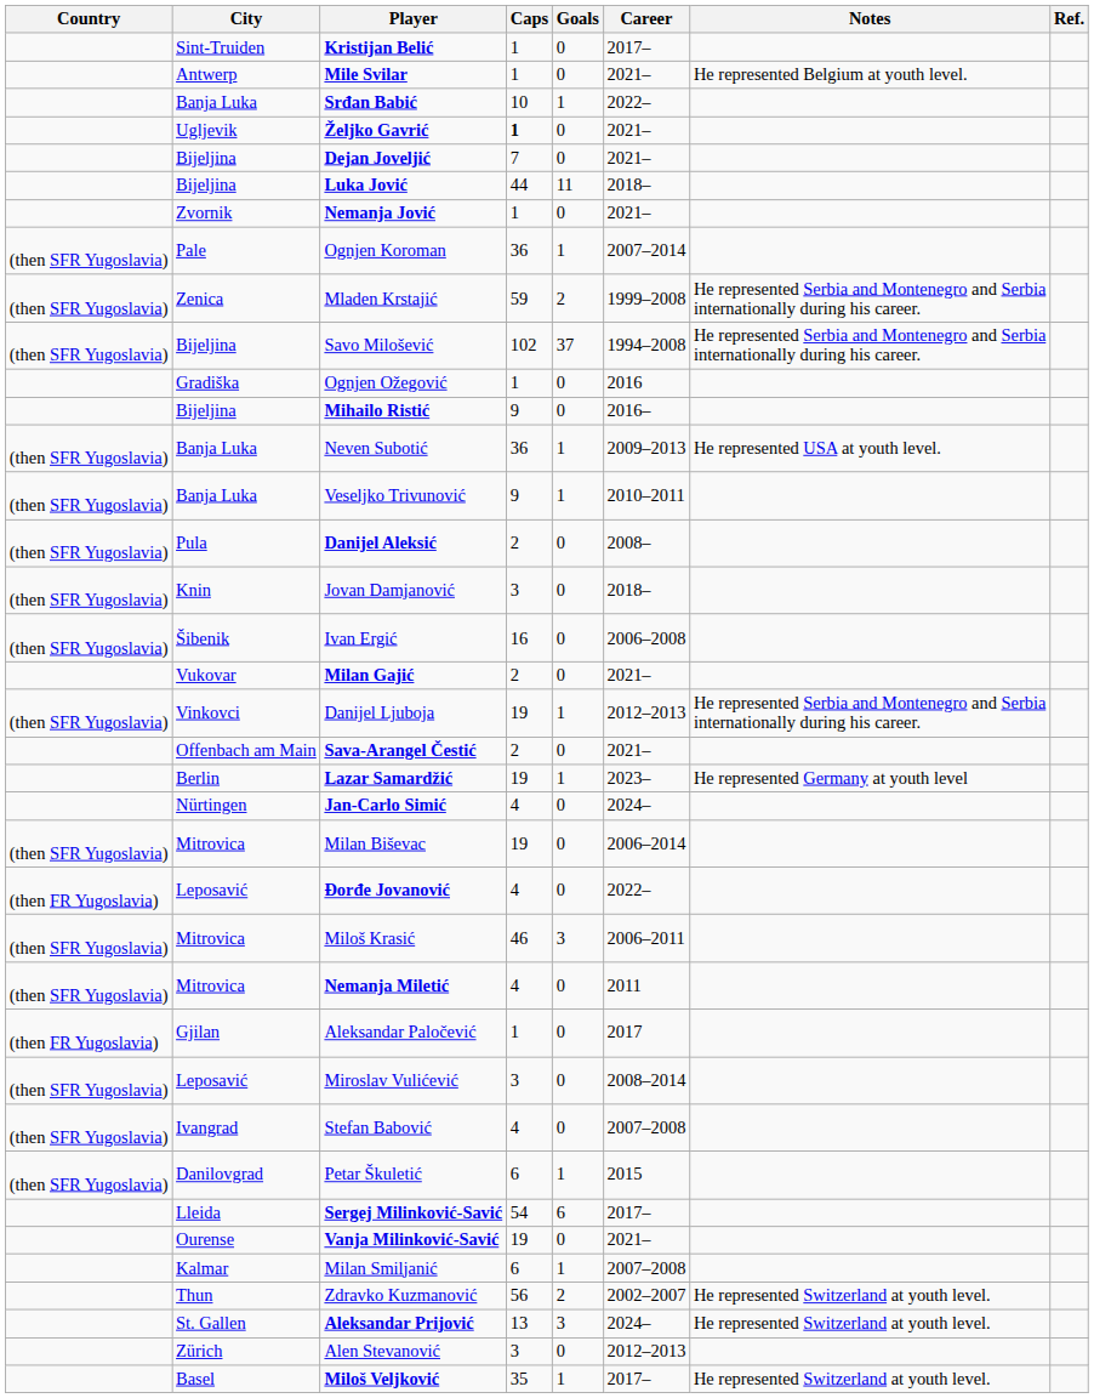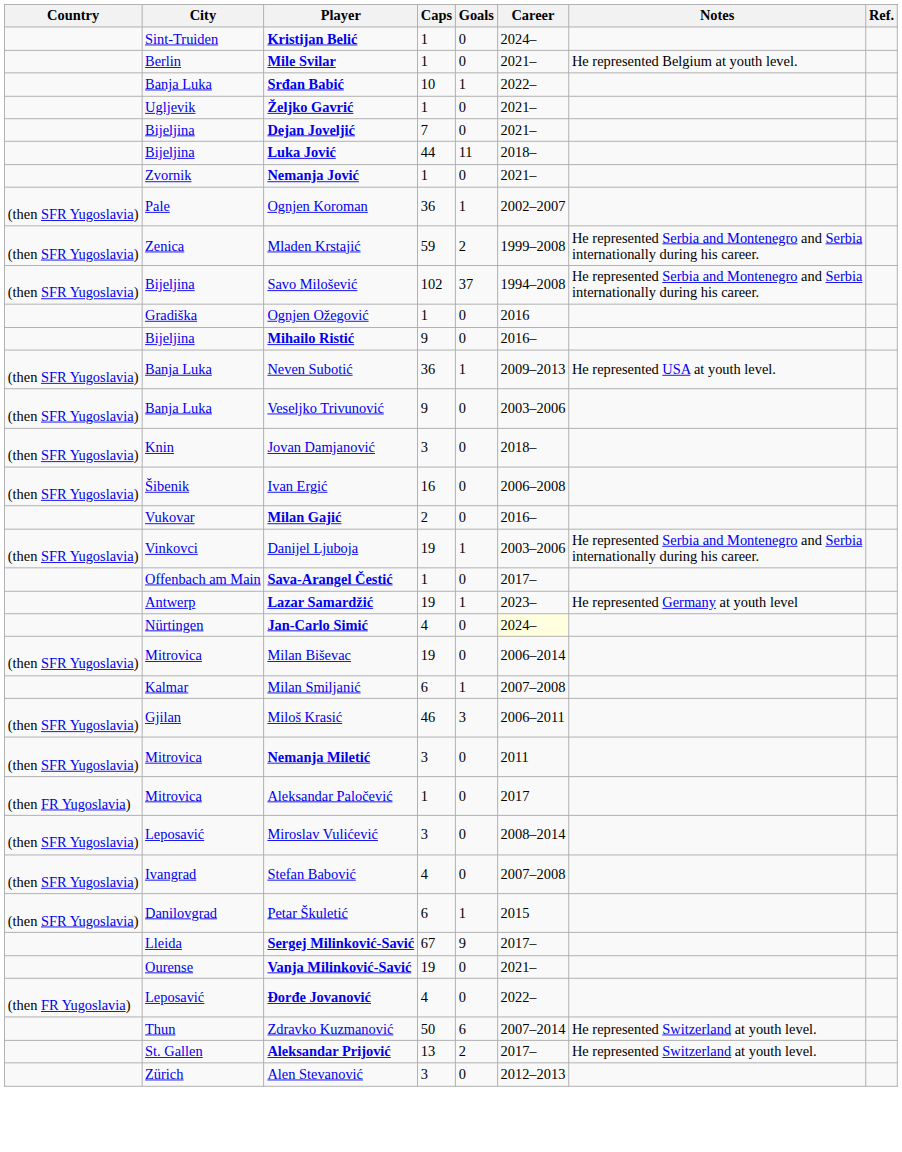 <table class="wikitable sortable">
 <tr>
 <th>Country</th>
 <th>City</th>
 <th>Player</th>
 <th>Caps</th>
 <th>Goals</th>
 <th>Career</th>
 <th>Notes</th>
 <th>Ref.</th>
 </tr>
 <tr>
 <td></td>
 <td><a href='#'>Sint-Truiden</a></td>
 <td><strong><a href='#'>Kristijan Belić</a></strong></td>
 <td>1</td>
 <td>0</td>
-<td>2017–</td>
+<td>2024–</td>
 <td></td>
 <td></td>
 </tr>
 <tr>
 <td></td>
-<td><a href='#'>Antwerp</a></td>
+<td><a href='#'>Berlin</a></td>
 <td><strong><a href='#'>Mile Svilar</a></strong></td>
 <td>1</td>
 <td>0</td>
 <td>2021–</td>
 <td>He represented Belgium at youth level.</td>
 <td></td>
 </tr>
 <tr>
 <td></td>
 <td><a href='#'>Banja Luka</a></td>
 <td><strong><a href='#'>Srđan Babić</a></strong></td>
 <td>10</td>
 <td>1</td>
 <td>2022–</td>
 <td></td>
 <td></td>
 </tr>
 <tr>
 <td></td>
 <td><a href='#'>Ugljevik</a></td>
 <td><strong><a href='#'>Željko Gavrić</a></strong></td>
-<td><strong>1</strong></td>
+<td>1</td>
 <td>0</td>
 <td>2021–</td>
 <td></td>
 <td></td>
 </tr>
 <tr>
 <td></td>
 <td><a href='#'>Bijeljina</a></td>
 <td><strong><a href='#'>Dejan Joveljić</a></strong></td>
 <td>7</td>
 <td>0</td>
 <td>2021–</td>
 <td></td>
 <td></td>
 </tr>
 <tr>
 <td></td>
 <td><a href='#'>Bijeljina</a></td>
 <td><strong><a href='#'>Luka Jović</a></strong></td>
 <td>44</td>
 <td>11</td>
 <td>2018–</td>
 <td></td>
 <td></td>
 </tr>
 <tr>
 <td></td>
 <td><a href='#'>Zvornik</a></td>
 <td><strong><a href='#'>Nemanja Jović</a></strong></td>
 <td>1</td>
 <td>0</td>
 <td>2021–</td>
 <td></td>
 <td></td>
 </tr>
 <tr>
 <td><br>(then  <a href='#'>SFR Yugoslavia</a>)</td>
 <td><a href='#'>Pale</a></td>
 <td><a href='#'>Ognjen Koroman</a></td>
 <td>36</td>
 <td>1</td>
-<td>2007–2014</td>
+<td>2002–2007</td>
 <td></td>
 <td></td>
 </tr>
 <tr>
 <td><br>(then  <a href='#'>SFR Yugoslavia</a>)</td>
 <td><a href='#'>Zenica</a></td>
 <td><a href='#'>Mladen Krstajić</a></td>
 <td>59</td>
 <td>2</td>
 <td>1999–2008</td>
 <td>He represented <a href='#'>Serbia and Montenegro</a> and <a href='#'>Serbia</a> <br>internationally during his career.</td>
 <td></td>
 </tr>
 <tr>
 <td><br>(then  <a href='#'>SFR Yugoslavia</a>)</td>
 <td><a href='#'>Bijeljina</a></td>
 <td><a href='#'>Savo Milošević</a></td>
 <td>102</td>
 <td>37</td>
 <td>1994–2008</td>
 <td>He represented <a href='#'>Serbia and Montenegro</a> and <a href='#'>Serbia</a> <br>internationally during his career.</td>
 <td></td>
 </tr>
 <tr>
 <td></td>
 <td><a href='#'>Gradiška</a></td>
 <td><a href='#'>Ognjen Ožegović</a></td>
 <td>1</td>
 <td>0</td>
 <td>2016</td>
 <td></td>
 <td></td>
 </tr>
 <tr>
 <td></td>
 <td><a href='#'>Bijeljina</a></td>
 <td><a href='#'><strong>Mihailo Ristić</strong></a></td>
 <td>9</td>
 <td>0</td>
 <td>2016–</td>
 <td></td>
 <td></td>
 </tr>
 <tr>
 <td><br>(then  <a href='#'>SFR Yugoslavia</a>)</td>
 <td><a href='#'>Banja Luka</a></td>
 <td><a href='#'>Neven Subotić</a></td>
 <td>36</td>
 <td>1</td>
 <td>2009–2013</td>
 <td>He represented <a href='#'>USA</a> at youth level.</td>
 <td></td>
 </tr>
 <tr>
 <td><br>(then  <a href='#'>SFR Yugoslavia</a>)</td>
 <td><a href='#'>Banja Luka</a></td>
 <td><a href='#'>Veseljko Trivunović</a></td>
 <td>9</td>
-<td>1</td>
-<td>2010–2011</td>
-<td></td>
-<td></td>
-</tr>
-<tr>
-<td><br>(then  <a href='#'>SFR Yugoslavia</a>)</td>
-<td><a href='#'>Pula</a></td>
-<td><strong><a href='#'>Danijel Aleksić</a></strong></td>
-<td>2</td>
 <td>0</td>
-<td>2008–</td>
+<td>2003–2006</td>
 <td></td>
 <td></td>
 </tr>
 <tr>
 <td><br>(then  <a href='#'>SFR Yugoslavia</a>)</td>
 <td><a href='#'>Knin</a></td>
 <td><a href='#'>Jovan Damjanović</a></td>
 <td>3</td>
 <td>0</td>
 <td>2018–</td>
 <td></td>
 <td></td>
 </tr>
 <tr>
 <td><br>(then  <a href='#'>SFR Yugoslavia</a>)</td>
 <td><a href='#'>Šibenik</a></td>
 <td><a href='#'>Ivan Ergić</a></td>
 <td>16</td>
 <td>0</td>
 <td>2006–2008</td>
 <td></td>
 <td></td>
 </tr>
 <tr>
 <td></td>
 <td><a href='#'>Vukovar</a></td>
 <td><a href='#'><strong>Milan Gajić</strong></a></td>
 <td>2</td>
 <td>0</td>
-<td>2021–</td>
+<td>2016–</td>
 <td></td>
 <td></td>
 </tr>
 <tr>
 <td><br>(then  <a href='#'>SFR Yugoslavia</a>)</td>
 <td><a href='#'>Vinkovci</a></td>
 <td><a href='#'>Danijel Ljuboja</a></td>
 <td>19</td>
 <td>1</td>
-<td>2012–2013</td>
+<td>2003–2006</td>
 <td>He represented <a href='#'>Serbia and Montenegro</a> and <a href='#'>Serbia</a> <br>internationally during his career.</td>
 <td></td>
 </tr>
 <tr>
 <td></td>
 <td><a href='#'>Offenbach am Main</a></td>
 <td><strong><a href='#'>Sava-Arangel Čestić</a></strong></td>
-<td>2</td>
+<td>1</td>
 <td>0</td>
-<td>2021–</td>
+<td>2017–</td>
 <td></td>
 <td></td>
 </tr>
 <tr>
 <td></td>
-<td><a href='#'>Berlin</a></td>
+<td><a href='#'>Antwerp</a></td>
 <td><strong><a href='#'>Lazar Samardžić</a></strong></td>
 <td>19</td>
 <td>1</td>
 <td>2023–</td>
 <td>He represented <a href='#'>Germany</a> at youth level</td>
 <td></td>
 </tr>
 <tr>
 <td></td>
 <td><a href='#'>Nürtingen</a></td>
 <td><strong><a href='#'>Jan-Carlo Simić</a></strong></td>
 <td>4</td>
 <td>0</td>
-<td>2024–</td>
+<td style="background: lightyellow;">2024–</td>
 <td></td>
 <td></td>
 </tr>
 <tr>
 <td><br>(then  <a href='#'>SFR Yugoslavia</a>)</td>
 <td><a href='#'>Mitrovica</a></td>
 <td><a href='#'>Milan Biševac</a></td>
 <td>19</td>
 <td>0</td>
 <td>2006–2014</td>
 <td></td>
 <td></td>
 </tr>
 <tr>
-<td><br>(then  <a href='#'>FR Yugoslavia</a>)</td>
-<td><a href='#'>Leposavić</a></td>
-<td><strong><a href='#'>Đorđe Jovanović</a></strong></td>
-<td>4</td>
-<td>0</td>
-<td>2022–</td>
+<td></td>
+<td><a href='#'>Kalmar</a></td>
+<td><a href='#'>Milan Smiljanić</a></td>
+<td>6</td>
+<td>1</td>
+<td>2007–2008</td>
 <td></td>
 <td></td>
 </tr>
 <tr>
 <td><br>(then  <a href='#'>SFR Yugoslavia</a>)</td>
-<td><a href='#'>Mitrovica</a></td>
+<td><a href='#'>Gjilan</a></td>
 <td><a href='#'>Miloš Krasić</a></td>
 <td>46</td>
 <td>3</td>
 <td>2006–2011</td>
 <td></td>
 <td></td>
 </tr>
 <tr>
 <td><br>(then  <a href='#'>SFR Yugoslavia</a>)</td>
 <td><a href='#'>Mitrovica</a></td>
 <td><strong><a href='#'>Nemanja Miletić</a></strong></td>
-<td>4</td>
+<td>3</td>
 <td>0</td>
 <td>2011</td>
 <td></td>
 <td></td>
 </tr>
 <tr>
 <td><br>(then  <a href='#'>FR Yugoslavia</a>)</td>
-<td><a href='#'>Gjilan</a></td>
+<td><a href='#'>Mitrovica</a></td>
 <td><a href='#'>Aleksandar Paločević</a></td>
 <td>1</td>
 <td>0</td>
 <td>2017</td>
 <td></td>
 <td></td>
 </tr>
 <tr>
 <td><br>(then  <a href='#'>SFR Yugoslavia</a>)</td>
 <td><a href='#'>Leposavić</a></td>
 <td><a href='#'>Miroslav Vulićević</a></td>
 <td>3</td>
 <td>0</td>
 <td>2008–2014</td>
 <td></td>
 <td></td>
 </tr>
 <tr>
 <td><br>(then  <a href='#'>SFR Yugoslavia</a>)</td>
 <td><a href='#'>Ivangrad</a></td>
 <td><a href='#'>Stefan Babović</a></td>
 <td>4</td>
 <td>0</td>
 <td>2007–2008</td>
 <td></td>
 <td></td>
 </tr>
 <tr>
 <td><br>(then  <a href='#'>SFR Yugoslavia</a>)</td>
 <td><a href='#'>Danilovgrad</a></td>
 <td><a href='#'>Petar Škuletić</a></td>
 <td>6</td>
 <td>1</td>
 <td>2015</td>
 <td></td>
 <td></td>
 </tr>
 <tr>
 <td></td>
 <td><a href='#'>Lleida</a></td>
 <td><strong><a href='#'>Sergej Milinković-Savić</a></strong></td>
-<td>54</td>
-<td>6</td>
+<td>67</td>
+<td>9</td>
 <td>2017–</td>
 <td></td>
 <td></td>
 </tr>
 <tr>
 <td></td>
 <td><a href='#'>Ourense</a></td>
 <td><strong><a href='#'>Vanja Milinković-Savić</a></strong></td>
 <td>19</td>
 <td>0</td>
 <td>2021–</td>
 <td></td>
 <td></td>
 </tr>
 <tr>
-<td></td>
-<td><a href='#'>Kalmar</a></td>
-<td><a href='#'>Milan Smiljanić</a></td>
-<td>6</td>
-<td>1</td>
-<td>2007–2008</td>
+<td><br>(then  <a href='#'>FR Yugoslavia</a>)</td>
+<td><a href='#'>Leposavić</a></td>
+<td><strong><a href='#'>Đorđe Jovanović</a></strong></td>
+<td>4</td>
+<td>0</td>
+<td>2022–</td>
 <td></td>
 <td></td>
 </tr>
 <tr>
 <td></td>
 <td><a href='#'>Thun</a></td>
 <td><a href='#'>Zdravko Kuzmanović</a></td>
-<td>56</td>
-<td>2</td>
-<td>2002–2007</td>
+<td>50</td>
+<td>6</td>
+<td>2007–2014</td>
 <td>He represented <a href='#'>Switzerland</a> at youth level.</td>
 <td></td>
 </tr>
 <tr>
 <td></td>
 <td><a href='#'>St. Gallen</a></td>
 <td><strong><a href='#'>Aleksandar Prijović</a></strong></td>
 <td>13</td>
-<td>3</td>
-<td>2024–</td>
+<td>2</td>
+<td>2017–</td>
 <td>He represented <a href='#'>Switzerland</a> at youth level.</td>
 <td></td>
 </tr>
 <tr>
 <td></td>
 <td><a href='#'>Zürich</a></td>
 <td><a href='#'>Alen Stevanović</a></td>
 <td>3</td>
 <td>0</td>
 <td>2012–2013</td>
 <td></td>
 <td></td>
 </tr>
-<tr>
-<td></td>
-<td><a href='#'>Basel</a></td>
-<td><strong><a href='#'>Miloš Veljković</a></strong></td>
-<td>35</td>
-<td>1</td>
-<td>2017–</td>
-<td>He represented <a href='#'>Switzerland</a> at youth level.</td>
-<td></td>
-</tr>
 </table>
